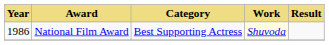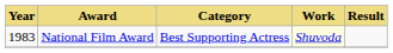 <table class="wikitable">
 <tr>
 <th style="background:#EEDD82;">Year</th>
 <th style="background:#EEDD82;">Award</th>
 <th style="background:#EEDD82;">Category</th>
 <th style="background:#EEDD82;">Work</th>
 <th style="background:#EEDD82;">Result</th>
 </tr>
 <tr>
-<td>1986</td>
+<td>1983</td>
 <td><a href='#'>National Film Award</a></td>
 <td><a href='#'>Best Supporting Actress</a></td>
 <td style="background: lightyellow;"><em><a href='#'>Shuvoda</a></em></td>
 <td></td>
 </tr>
 <tr>
 </tr>
 </table>
